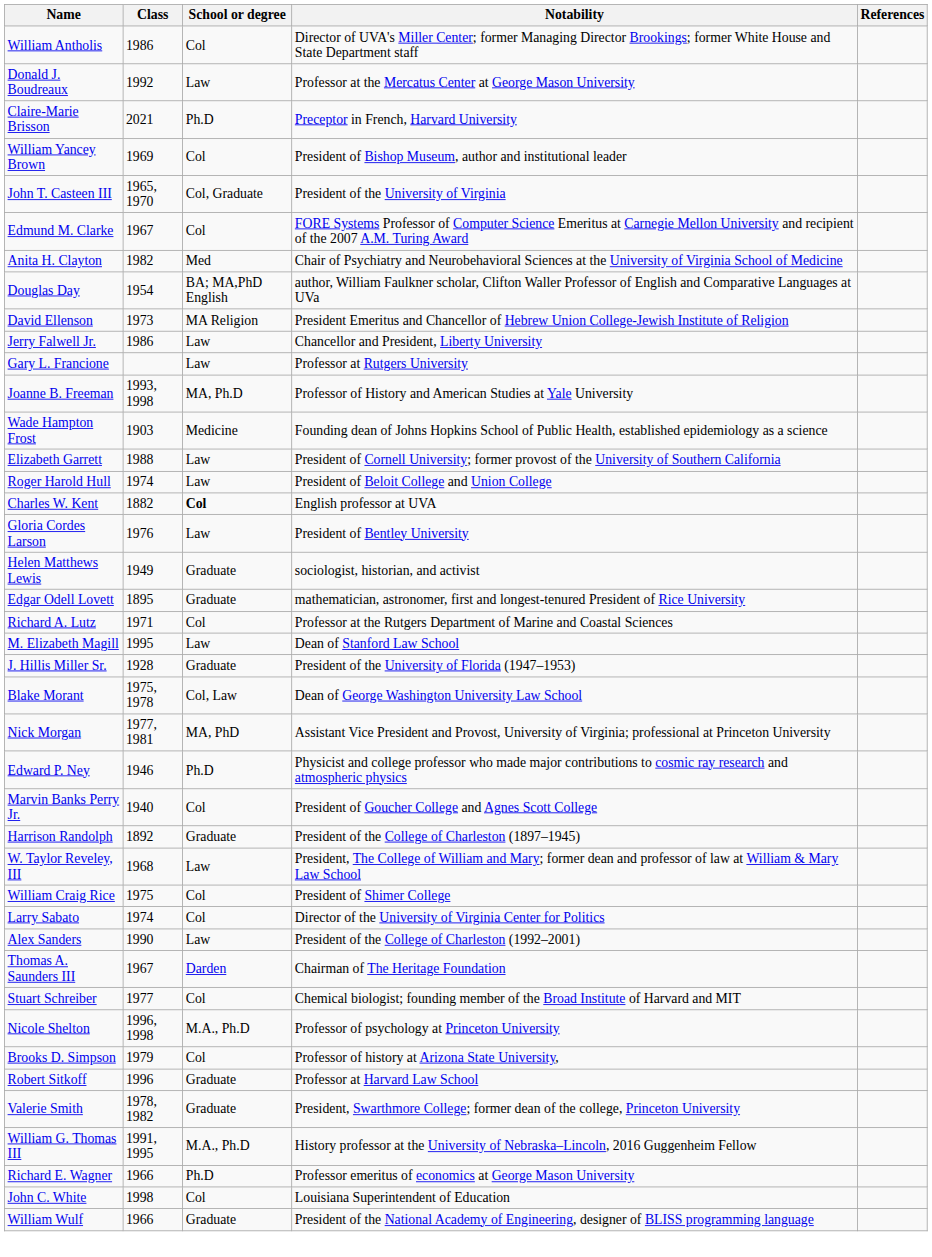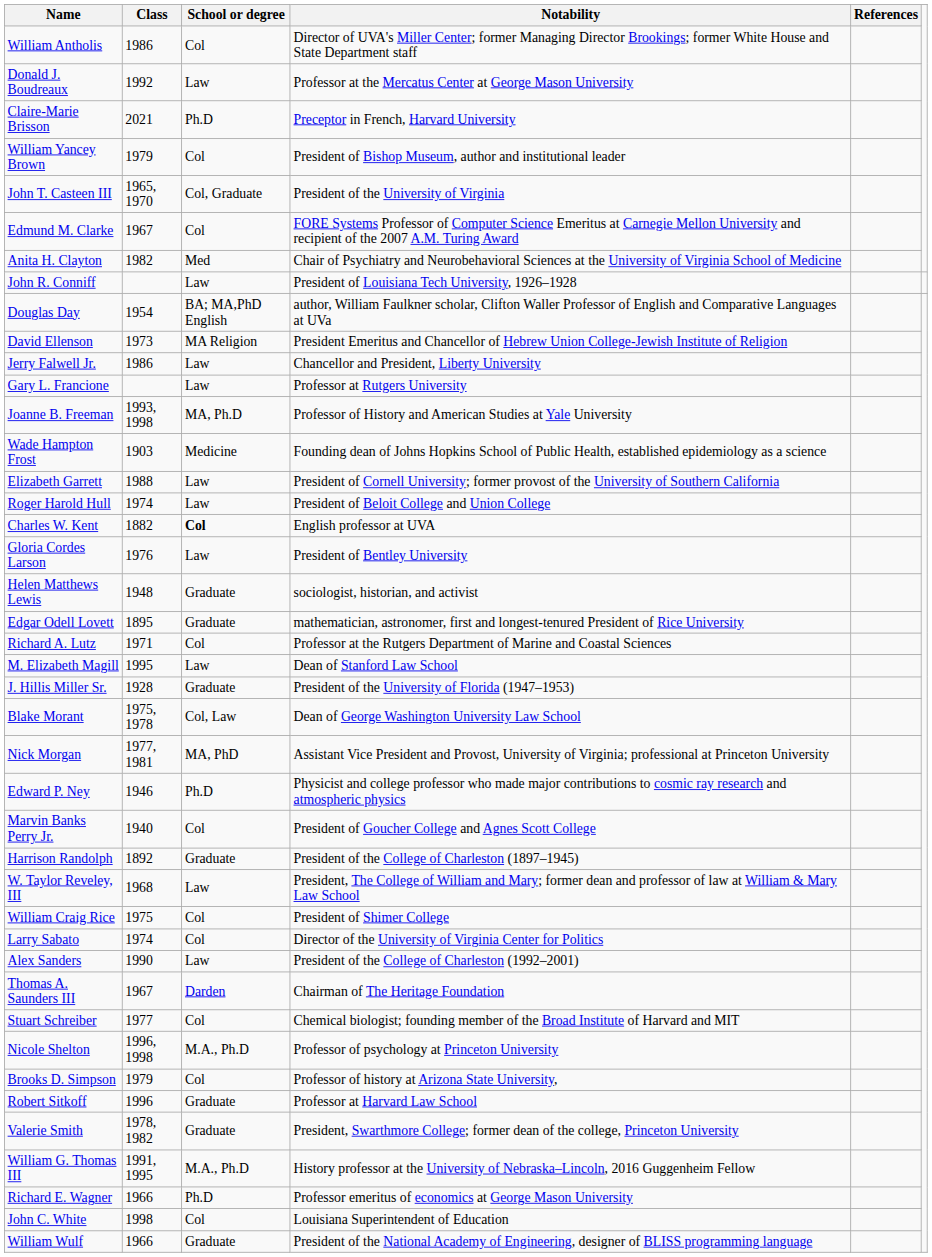 <table class="wikitable sortable" style="width:85%;">
 <tr>
 <th>Name</th>
 <th>Class</th>
 <th>School or degree</th>
 <th>Notability</th>
 <th>References</th>
 </tr>
 <tr>
 <td><a href='#'>William Antholis</a></td>
 <td>1986</td>
 <td>Col</td>
 <td>Director of UVA's <a href='#'>Miller Center</a>; former Managing Director <a href='#'>Brookings</a>; former White House and State Department staff</td>
 <td></td>
 </tr>
 <tr>
 <td><a href='#'>Donald J. Boudreaux</a></td>
 <td>1992</td>
 <td>Law</td>
 <td>Professor at the <a href='#'>Mercatus Center</a> at <a href='#'>George Mason University</a></td>
 <td></td>
 </tr>
 <tr>
 <td><a href='#'>Claire-Marie Brisson</a></td>
 <td>2021</td>
 <td>Ph.D</td>
 <td><a href='#'>Preceptor</a> in French, <a href='#'>Harvard University</a></td>
 <td></td>
 </tr>
 <tr>
 <td><a href='#'>William Yancey Brown</a></td>
-<td>1969</td>
+<td>1979</td>
 <td>Col</td>
 <td>President of <a href='#'>Bishop Museum</a>, author and institutional leader</td>
 <td></td>
 </tr>
 <tr>
 <td><a href='#'>John T. Casteen III</a></td>
 <td>1965, 1970</td>
 <td>Col, Graduate</td>
 <td>President of the <a href='#'>University of Virginia</a></td>
 <td></td>
 </tr>
 <tr>
 <td><a href='#'>Edmund M. Clarke</a></td>
 <td>1967</td>
 <td>Col</td>
 <td><a href='#'>FORE Systems</a> Professor of <a href='#'>Computer Science</a> Emeritus at <a href='#'>Carnegie Mellon University</a> and recipient of the 2007 <a href='#'>A.M. Turing Award</a></td>
 <td></td>
 </tr>
 <tr>
 <td><a href='#'>Anita H. Clayton</a></td>
 <td>1982</td>
 <td>Med</td>
 <td>Chair of Psychiatry and Neurobehavioral Sciences at the <a href='#'>University of Virginia School of Medicine</a></td>
+<td></td>
+</tr>
+<tr>
+<td><a href='#'>John R. Conniff</a></td>
+<td></td>
+<td>Law</td>
+<td>President of <a href='#'>Louisiana Tech University</a>, 1926–1928</td>
+<td></td>
 <td></td>
 </tr>
 <tr>
 <td><a href='#'>Douglas Day</a></td>
 <td>1954</td>
 <td>BA; MA,PhD English</td>
 <td>author, William Faulkner scholar, Clifton Waller Professor of English and Comparative Languages at UVa</td>
 <td></td>
 </tr>
 <tr>
 <td><a href='#'>David Ellenson</a></td>
 <td>1973</td>
 <td>MA Religion</td>
 <td>President Emeritus and Chancellor of <a href='#'>Hebrew Union College-Jewish Institute of Religion</a></td>
 <td></td>
 </tr>
 <tr>
 <td><a href='#'>Jerry Falwell Jr.</a></td>
 <td>1986</td>
 <td>Law</td>
 <td>Chancellor and President, <a href='#'>Liberty University</a></td>
 <td></td>
 </tr>
 <tr>
 <td><a href='#'>Gary L. Francione</a></td>
 <td></td>
 <td>Law</td>
 <td>Professor at <a href='#'>Rutgers University</a></td>
 <td></td>
 </tr>
 <tr>
 <td><a href='#'>Joanne B. Freeman</a></td>
 <td>1993, 1998</td>
 <td>MA, Ph.D</td>
 <td>Professor of History and American Studies at <a href='#'>Yale</a> University</td>
 <td></td>
 </tr>
 <tr>
 <td><a href='#'>Wade Hampton Frost</a></td>
 <td>1903</td>
 <td>Medicine</td>
 <td>Founding dean of Johns Hopkins School of Public Health, established epidemiology as a science</td>
 <td></td>
 </tr>
 <tr>
 <td><a href='#'>Elizabeth Garrett</a></td>
 <td>1988</td>
 <td>Law</td>
 <td>President of <a href='#'>Cornell University</a>; former provost of the <a href='#'>University of Southern California</a></td>
 <td></td>
 </tr>
 <tr>
 <td><a href='#'>Roger Harold Hull</a></td>
 <td>1974</td>
 <td>Law</td>
 <td>President of <a href='#'>Beloit College</a> and <a href='#'>Union College</a></td>
 <td></td>
 </tr>
 <tr>
 <td><a href='#'>Charles W. Kent</a></td>
 <td>1882</td>
 <td><strong>Col</strong></td>
 <td>English professor at UVA</td>
 <td></td>
 </tr>
 <tr>
 <td><a href='#'>Gloria Cordes Larson</a></td>
 <td>1976</td>
 <td>Law</td>
 <td>President of <a href='#'>Bentley University</a></td>
 <td></td>
 </tr>
 <tr>
 <td><a href='#'>Helen Matthews Lewis</a></td>
-<td>1949</td>
+<td>1948</td>
 <td>Graduate</td>
 <td>sociologist, historian, and activist</td>
 <td></td>
 </tr>
 <tr>
 <td><a href='#'>Edgar Odell Lovett</a></td>
 <td>1895</td>
 <td>Graduate</td>
 <td>mathematician, astronomer, first and longest-tenured President of <a href='#'>Rice University</a></td>
 <td></td>
 </tr>
 <tr>
 <td><a href='#'>Richard A. Lutz</a></td>
 <td>1971</td>
 <td>Col</td>
 <td>Professor at the Rutgers Department of Marine and Coastal Sciences</td>
 <td></td>
 </tr>
 <tr>
 <td><a href='#'>M. Elizabeth Magill</a></td>
 <td>1995</td>
 <td>Law</td>
 <td>Dean of <a href='#'>Stanford Law School</a></td>
 <td></td>
 </tr>
 <tr>
 <td><a href='#'>J. Hillis Miller Sr.</a></td>
 <td>1928</td>
 <td>Graduate</td>
 <td>President of the <a href='#'>University of Florida</a> (1947–1953)</td>
 <td></td>
 </tr>
 <tr>
 <td><a href='#'>Blake Morant</a></td>
 <td>1975, 1978</td>
 <td>Col, Law</td>
 <td>Dean of <a href='#'>George Washington University Law School</a></td>
 <td></td>
 </tr>
 <tr>
 <td><a href='#'>Nick Morgan</a></td>
 <td>1977, 1981</td>
 <td>MA, PhD</td>
 <td>Assistant Vice President and Provost, University of Virginia; professional at Princeton University</td>
 <td></td>
 </tr>
 <tr>
 <td><a href='#'>Edward P. Ney</a></td>
 <td>1946</td>
 <td>Ph.D</td>
 <td>Physicist and college professor who made major contributions to <a href='#'>cosmic ray research</a> and <a href='#'>atmospheric physics</a></td>
 <td></td>
 </tr>
 <tr>
 <td><a href='#'>Marvin Banks Perry Jr.</a></td>
 <td>1940</td>
 <td>Col</td>
 <td>President of <a href='#'>Goucher College</a> and <a href='#'>Agnes Scott College</a></td>
 <td></td>
 </tr>
 <tr>
 <td><a href='#'>Harrison Randolph</a></td>
 <td>1892</td>
 <td>Graduate</td>
 <td>President of the <a href='#'>College of Charleston</a> (1897–1945)</td>
 <td></td>
 </tr>
 <tr>
 <td><a href='#'>W. Taylor Reveley, III</a></td>
 <td>1968</td>
 <td>Law</td>
 <td>President, <a href='#'>The College of William and Mary</a>; former dean and professor of law at <a href='#'>William & Mary Law School</a></td>
 <td></td>
 </tr>
 <tr>
 <td><a href='#'>William Craig Rice</a></td>
 <td>1975</td>
 <td>Col</td>
 <td>President of <a href='#'>Shimer College</a></td>
 <td></td>
 </tr>
 <tr>
 <td><a href='#'>Larry Sabato</a></td>
 <td>1974</td>
 <td>Col</td>
 <td>Director of the <a href='#'>University of Virginia Center for Politics</a></td>
 <td></td>
 </tr>
 <tr>
 <td><a href='#'>Alex Sanders</a></td>
 <td>1990</td>
 <td>Law</td>
 <td>President of the <a href='#'>College of Charleston</a> (1992–2001)</td>
 <td></td>
 </tr>
 <tr>
 <td><a href='#'>Thomas A. Saunders III</a></td>
 <td>1967</td>
 <td><a href='#'>Darden</a></td>
 <td>Chairman of <a href='#'>The Heritage Foundation</a></td>
 <td></td>
 </tr>
 <tr>
 <td><a href='#'>Stuart Schreiber</a></td>
 <td>1977</td>
 <td>Col</td>
 <td>Chemical biologist; founding member of the <a href='#'>Broad Institute</a> of Harvard and MIT</td>
 <td></td>
 </tr>
 <tr>
 <td><a href='#'>Nicole Shelton</a></td>
 <td>1996, 1998</td>
 <td>M.A., Ph.D</td>
 <td>Professor of psychology at <a href='#'>Princeton University</a></td>
 <td></td>
 </tr>
 <tr>
 <td><a href='#'>Brooks D. Simpson</a></td>
 <td>1979</td>
 <td>Col</td>
 <td>Professor of history at <a href='#'>Arizona State University</a>,</td>
 <td></td>
 </tr>
 <tr>
 <td><a href='#'>Robert Sitkoff</a></td>
 <td>1996</td>
 <td>Graduate</td>
 <td>Professor at <a href='#'>Harvard Law School</a></td>
 <td></td>
 </tr>
 <tr>
 <td><a href='#'>Valerie Smith</a></td>
 <td>1978, 1982</td>
 <td>Graduate</td>
 <td>President, <a href='#'>Swarthmore College</a>; former dean of the college, <a href='#'>Princeton University</a></td>
 <td></td>
 </tr>
 <tr>
 <td><a href='#'>William G. Thomas III</a></td>
 <td>1991, 1995</td>
 <td>M.A., Ph.D</td>
 <td>History professor at the <a href='#'>University of Nebraska–Lincoln</a>, 2016 Guggenheim Fellow</td>
 <td></td>
 </tr>
 <tr>
 <td><a href='#'>Richard E. Wagner</a></td>
 <td>1966</td>
 <td>Ph.D</td>
 <td>Professor emeritus of <a href='#'>economics</a> at <a href='#'>George Mason University</a></td>
 <td></td>
 </tr>
 <tr>
 <td><a href='#'>John C. White</a></td>
 <td>1998</td>
 <td>Col</td>
 <td>Louisiana Superintendent of Education</td>
 <td></td>
 </tr>
 <tr>
 <td><a href='#'>William Wulf</a></td>
 <td>1966</td>
 <td>Graduate</td>
 <td>President of the <a href='#'>National Academy of Engineering</a>, designer of <a href='#'>BLISS programming language</a></td>
 <td></td>
 </tr>
 </table>
